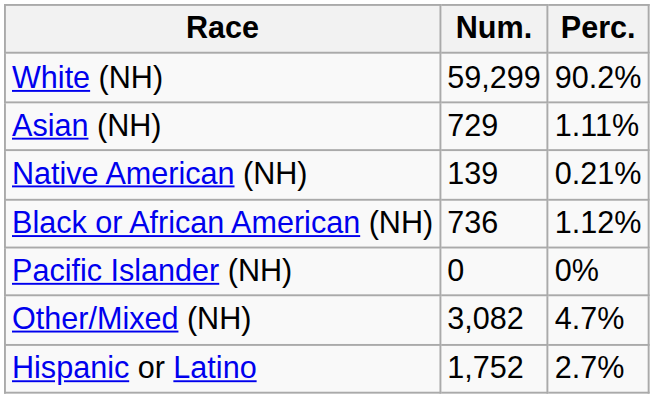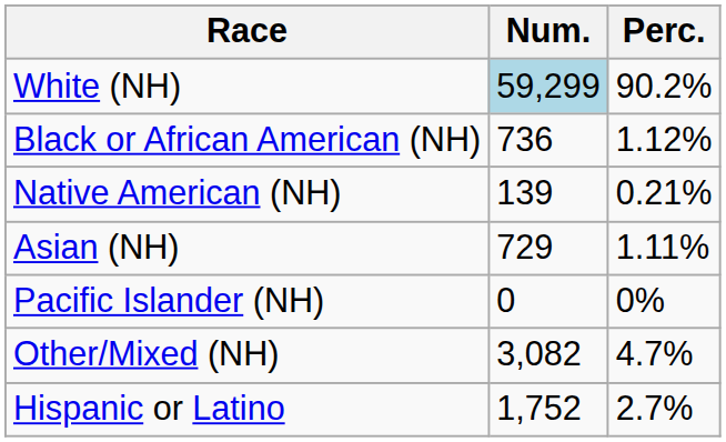 <table class="wikitable">
 <tr>
 <th>Race</th>
 <th>Num.</th>
 <th>Perc.</th>
 </tr>
 <tr>
 <td><a href='#'>White</a> (NH)</td>
-<td>59,299</td>
+<td style="background: lightblue;">59,299</td>
 <td>90.2%</td>
 </tr>
 <tr>
-<td><a href='#'>Asian</a> (NH)</td>
-<td>729</td>
-<td>1.11%</td>
+<td><a href='#'>Black or African American</a> (NH)</td>
+<td>736</td>
+<td>1.12%</td>
 </tr>
 <tr>
 <td><a href='#'>Native American</a> (NH)</td>
 <td>139</td>
 <td>0.21%</td>
 </tr>
 <tr>
-<td><a href='#'>Black or African American</a> (NH)</td>
-<td>736</td>
-<td>1.12%</td>
+<td><a href='#'>Asian</a> (NH)</td>
+<td>729</td>
+<td>1.11%</td>
 </tr>
 <tr>
 <td><a href='#'>Pacific Islander</a> (NH)</td>
 <td>0</td>
 <td>0%</td>
 </tr>
 <tr>
 <td><a href='#'>Other/Mixed</a> (NH)</td>
 <td>3,082</td>
 <td>4.7%</td>
 </tr>
 <tr>
 <td><a href='#'>Hispanic</a> or <a href='#'>Latino</a></td>
 <td>1,752</td>
 <td>2.7%</td>
 </tr>
 </table>
